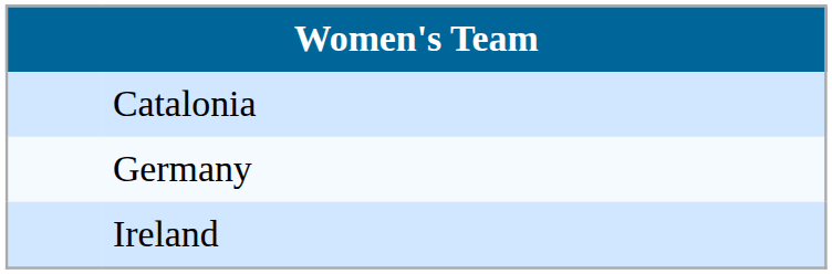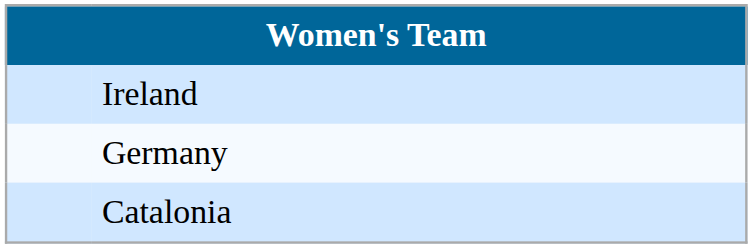 <table align=center cellpadding="4" cellspacing="0" style="background: #f9f9f9; border: 1px #aaa solid; border-collapse: collapse; font-size: 90%;" width=20%>
 <tr align=center bgcolor=#006699 style="color:white;">
 <th width=100% colspan=2>Women's Team</th>
 </tr>
 <tr align=center bgcolor=#D0E7FF>
 <td></td>
-<td align=left> Catalonia</td>
+<td align=left> Ireland</td>
 </tr>
 <tr align=center bgcolor=#F5FAFF>
 <td></td>
 <td align=left> Germany</td>
 </tr>
 <tr align=center bgcolor=#D0E7FF>
 <td></td>
-<td align=left> Ireland</td>
+<td align=left> Catalonia</td>
 </tr>
 </table>
